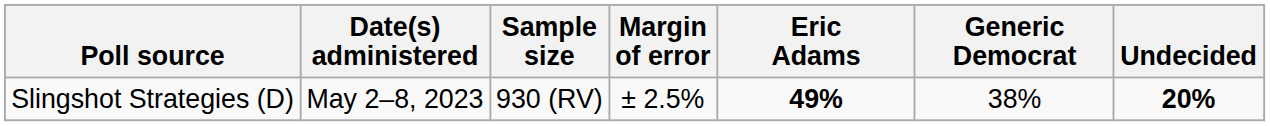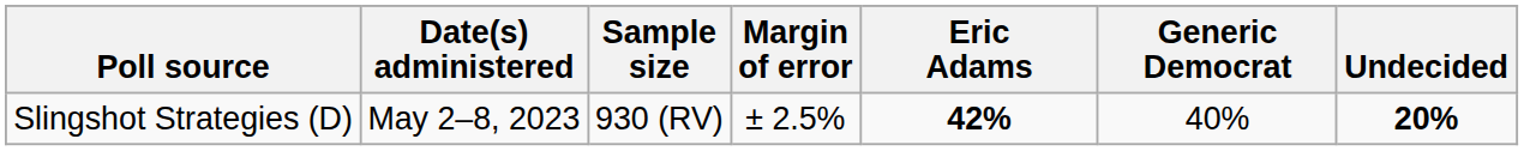 <table class="wikitable" style="font-size:90%;text-align:center;">
 <tr valign=bottom>
 <th>Poll source</th>
 <th>Date(s)<br>administered</th>
 <th>Sample<br>size</th>
 <th>Margin<br>of error</th>
 <th style="width:100px;">Eric<br>Adams</th>
 <th style="width:100px;">Generic<br>Democrat</th>
 <th>Undecided</th>
 </tr>
 <tr>
 <td style="text-align:left;">Slingshot Strategies (D)</td>
 <td>May 2–8, 2023</td>
 <td>930 (RV)</td>
 <td>± 2.5%</td>
-<td><strong>49%</strong></td>
-<td>38%</td>
+<td><strong>42%</strong></td>
+<td>40%</td>
 <td><strong>20%</strong></td>
 </tr>
 </table>
